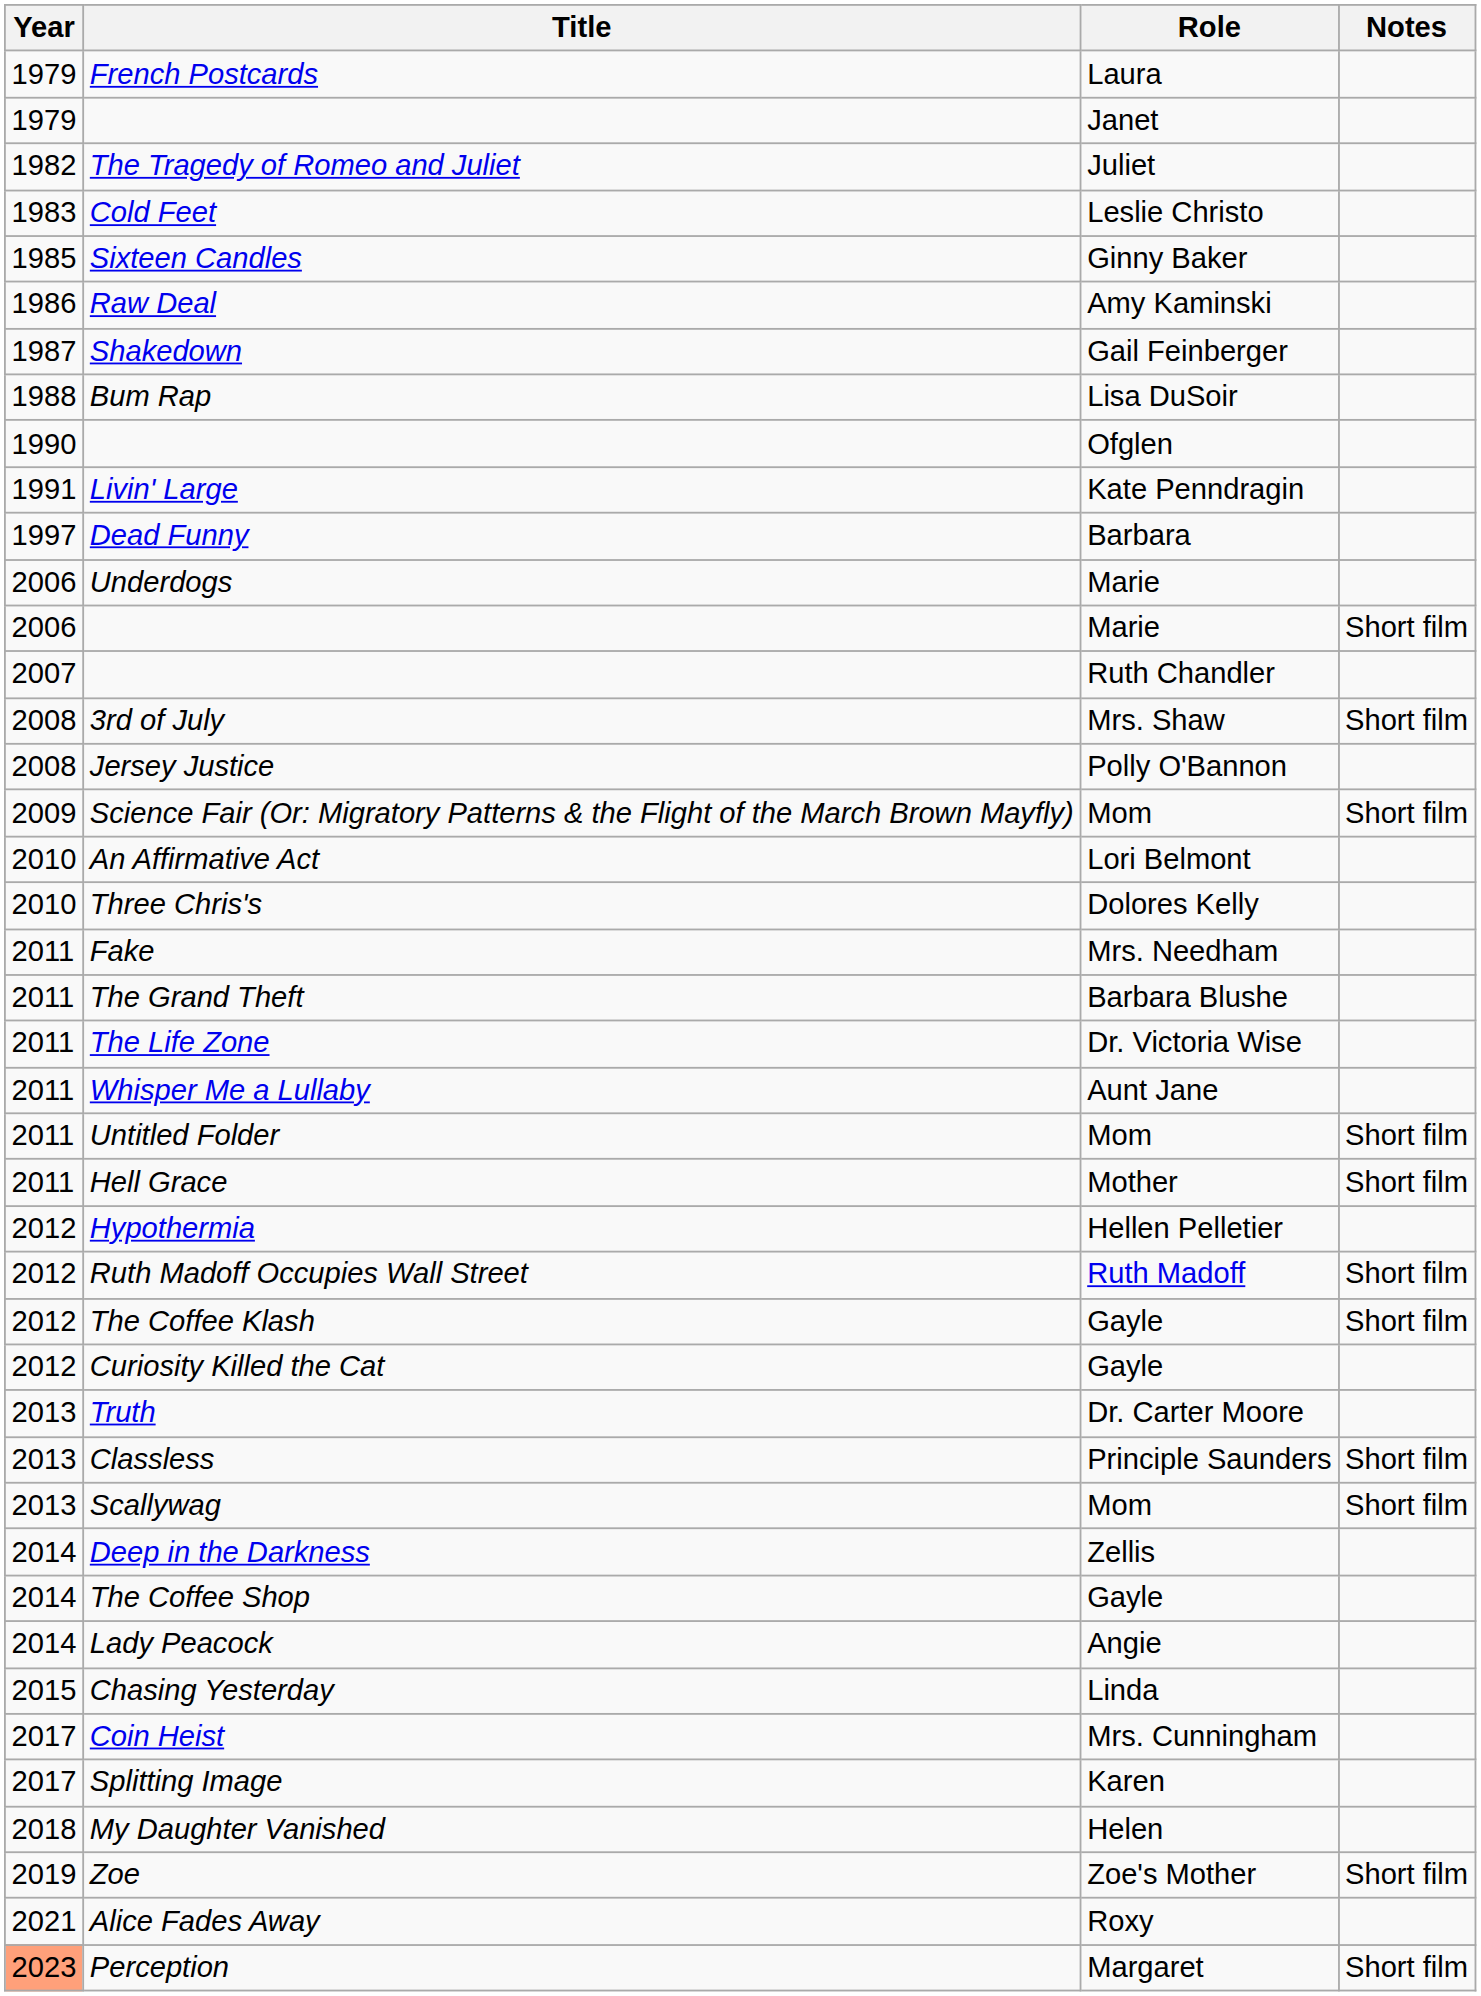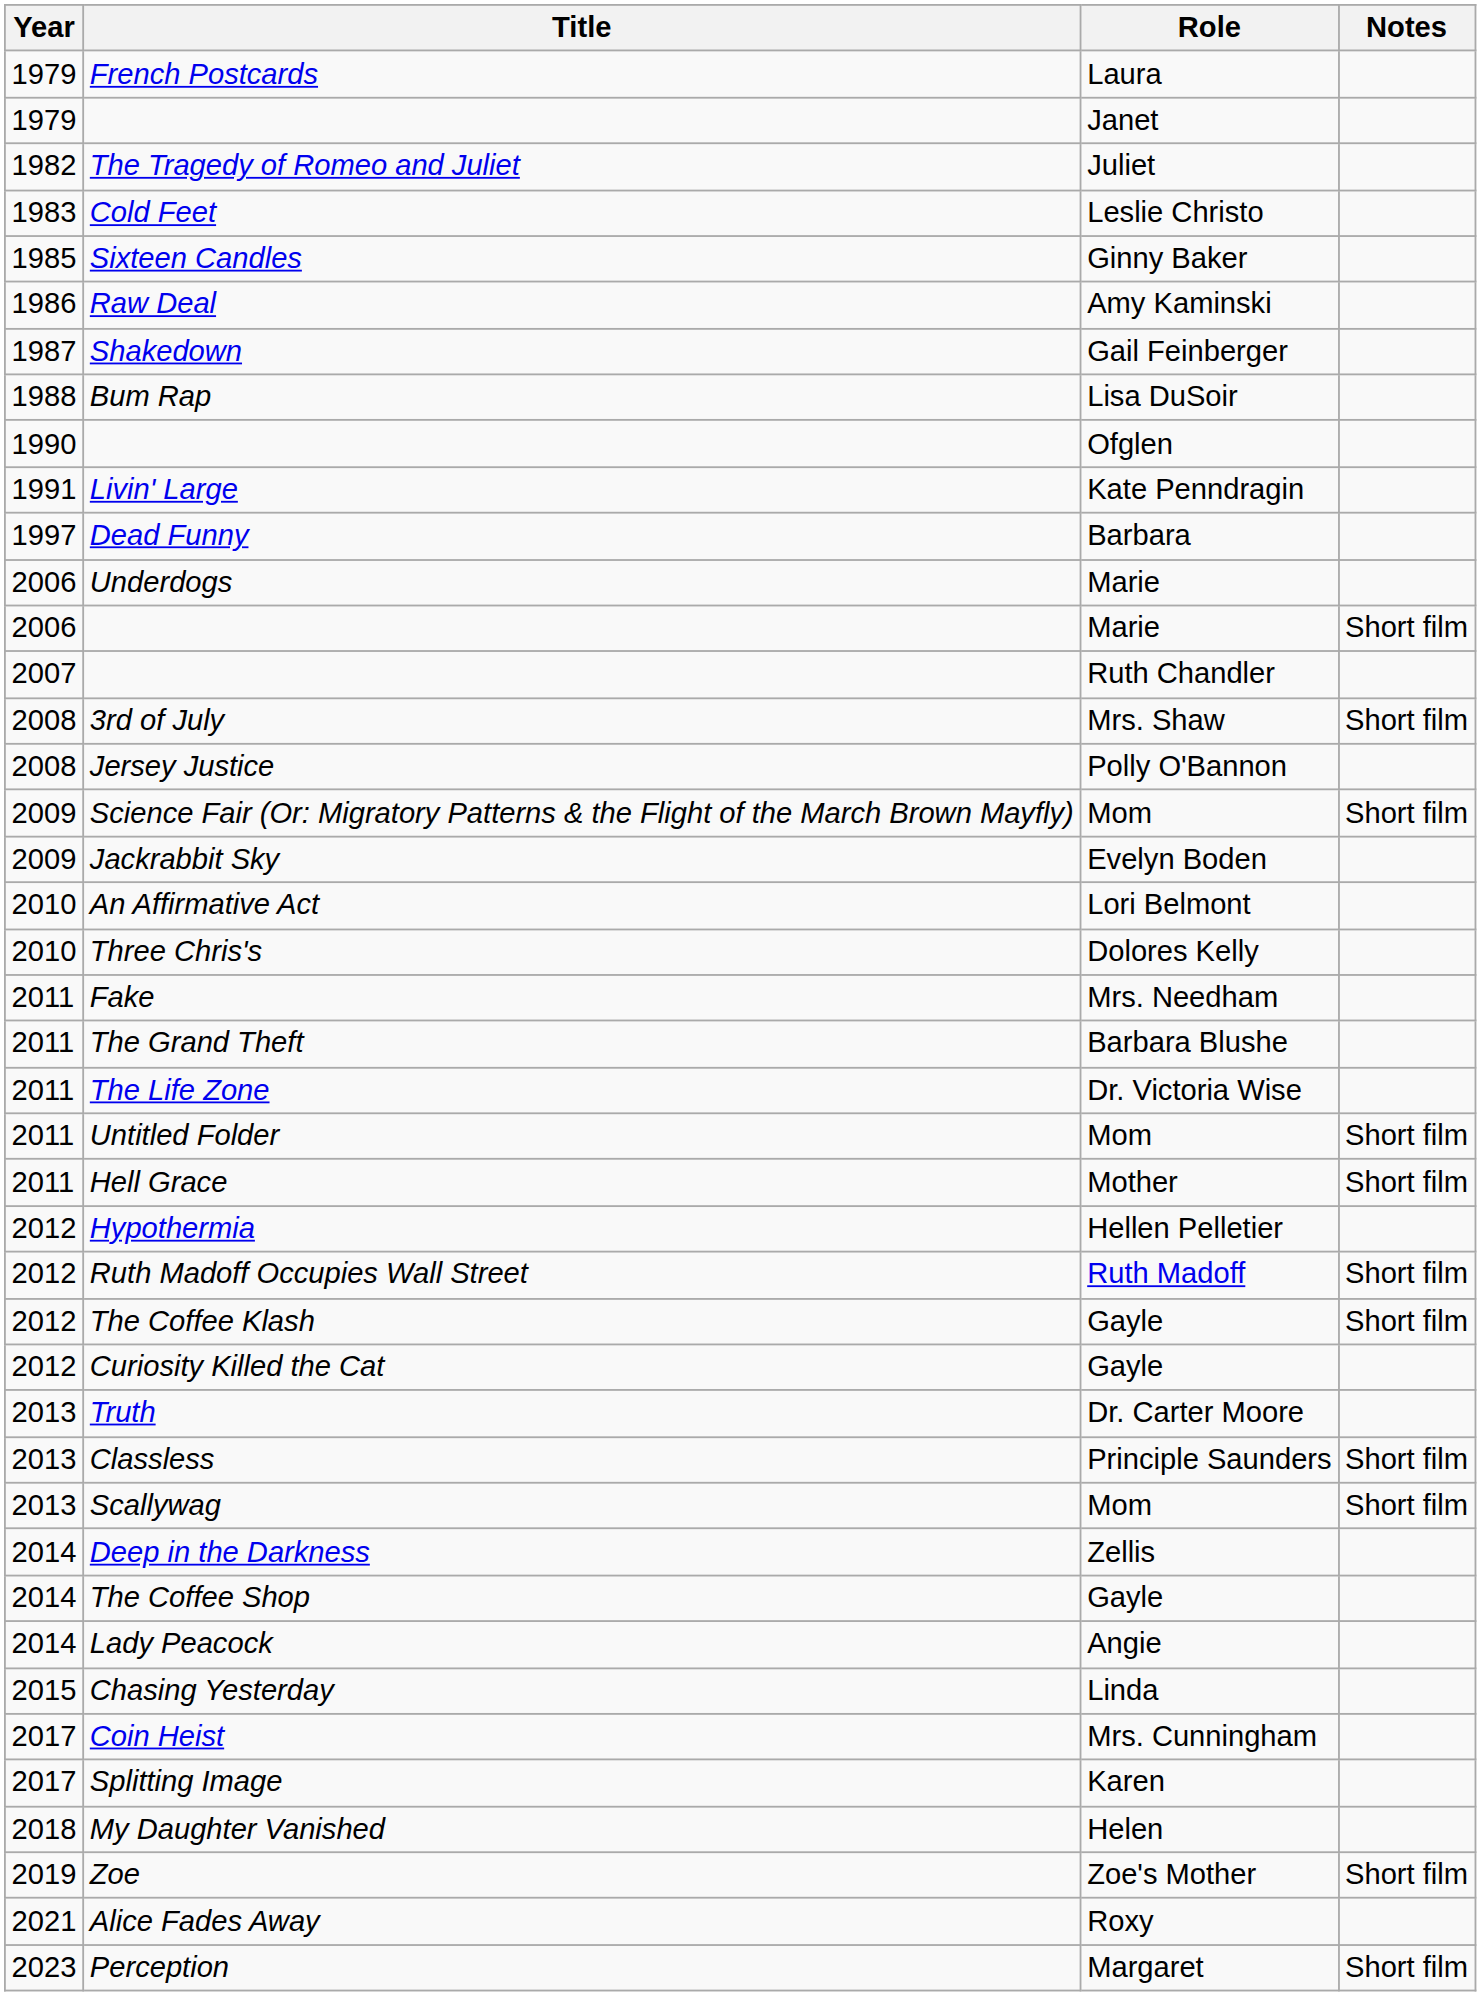 <table class="wikitable sortable">
 <tr>
 <th>Year</th>
 <th>Title</th>
 <th>Role</th>
 <th class="unsortable">Notes</th>
 </tr>
 <tr>
 <td>1979</td>
 <td><em><a href='#'>French Postcards</a></em></td>
 <td>Laura</td>
 <td></td>
 </tr>
 <tr>
 <td>1979</td>
 <td><em></em></td>
 <td>Janet</td>
 <td></td>
 </tr>
 <tr>
 <td>1982</td>
 <td><em><a href='#'>The Tragedy of Romeo and Juliet</a></em></td>
 <td>Juliet</td>
 <td></td>
 </tr>
 <tr>
 <td>1983</td>
 <td><em><a href='#'>Cold Feet</a></em></td>
 <td>Leslie Christo</td>
 <td></td>
 </tr>
 <tr>
 <td>1985</td>
 <td><em><a href='#'>Sixteen Candles</a></em></td>
 <td>Ginny Baker</td>
 <td></td>
 </tr>
 <tr>
 <td>1986</td>
 <td><em><a href='#'>Raw Deal</a></em></td>
 <td>Amy Kaminski</td>
 <td></td>
 </tr>
 <tr>
 <td>1987</td>
 <td><em><a href='#'>Shakedown</a></em></td>
 <td>Gail Feinberger</td>
 <td></td>
 </tr>
 <tr>
 <td>1988</td>
 <td><em>Bum Rap</em></td>
 <td>Lisa DuSoir</td>
 <td></td>
 </tr>
 <tr>
 <td>1990</td>
 <td><em></em></td>
 <td>Ofglen</td>
 <td></td>
 </tr>
 <tr>
 <td>1991</td>
 <td><em><a href='#'>Livin' Large</a></em></td>
 <td>Kate Penndragin</td>
 <td></td>
 </tr>
 <tr>
 <td>1997</td>
 <td><em><a href='#'>Dead Funny</a></em></td>
 <td>Barbara</td>
 <td></td>
 </tr>
 <tr>
 <td>2006</td>
 <td><em>Underdogs</em></td>
 <td>Marie</td>
 <td></td>
 </tr>
 <tr>
 <td>2006</td>
 <td><em></em></td>
 <td>Marie</td>
 <td>Short film</td>
 </tr>
 <tr>
 <td>2007</td>
 <td><em></em></td>
 <td>Ruth Chandler</td>
 <td></td>
 </tr>
 <tr>
 <td>2008</td>
 <td><em>3rd of July</em></td>
 <td>Mrs. Shaw</td>
 <td>Short film</td>
 </tr>
 <tr>
 <td>2008</td>
 <td><em>Jersey Justice</em></td>
 <td>Polly O'Bannon</td>
 <td></td>
 </tr>
 <tr>
 <td>2009</td>
 <td><em>Science Fair (Or: Migratory Patterns & the Flight of the March Brown Mayfly)</em></td>
 <td>Mom</td>
 <td>Short film</td>
 </tr>
 <tr>
+<td>2009</td>
+<td><em>Jackrabbit Sky</em></td>
+<td>Evelyn Boden</td>
+<td></td>
+</tr>
+<tr>
 <td>2010</td>
 <td><em>An Affirmative Act</em></td>
 <td>Lori Belmont</td>
 <td></td>
 </tr>
 <tr>
 <td>2010</td>
 <td><em>Three Chris's</em></td>
 <td>Dolores Kelly</td>
 <td></td>
 </tr>
 <tr>
 <td>2011</td>
 <td><em>Fake</em></td>
 <td>Mrs. Needham</td>
 <td></td>
 </tr>
 <tr>
 <td>2011</td>
 <td><em>The Grand Theft</em></td>
 <td>Barbara Blushe</td>
 <td></td>
 </tr>
 <tr>
 <td>2011</td>
 <td><em><a href='#'>The Life Zone</a></em></td>
 <td>Dr. Victoria Wise</td>
-<td></td>
-</tr>
-<tr>
-<td>2011</td>
-<td><em><a href='#'>Whisper Me a Lullaby</a></em></td>
-<td>Aunt Jane</td>
 <td></td>
 </tr>
 <tr>
 <td>2011</td>
 <td><em>Untitled Folder</em></td>
 <td>Mom</td>
 <td>Short film</td>
 </tr>
 <tr>
 <td>2011</td>
 <td><em>Hell Grace</em></td>
 <td>Mother</td>
 <td>Short film</td>
 </tr>
 <tr>
 <td>2012</td>
 <td><em><a href='#'>Hypothermia</a></em></td>
 <td>Hellen Pelletier</td>
 <td></td>
 </tr>
 <tr>
 <td>2012</td>
 <td><em>Ruth Madoff Occupies Wall Street</em></td>
 <td><a href='#'>Ruth Madoff</a></td>
 <td>Short film</td>
 </tr>
 <tr>
 <td>2012</td>
 <td><em>The Coffee Klash</em></td>
 <td>Gayle</td>
 <td>Short film</td>
 </tr>
 <tr>
 <td>2012</td>
 <td><em>Curiosity Killed the Cat</em></td>
 <td>Gayle</td>
 <td></td>
 </tr>
 <tr>
 <td>2013</td>
 <td><em><a href='#'>Truth</a></em></td>
 <td>Dr. Carter Moore</td>
 <td></td>
 </tr>
 <tr>
 <td>2013</td>
 <td><em>Classless</em></td>
 <td>Principle Saunders</td>
 <td>Short film</td>
 </tr>
 <tr>
 <td>2013</td>
 <td><em>Scallywag</em></td>
 <td>Mom</td>
 <td>Short film</td>
 </tr>
 <tr>
 <td>2014</td>
 <td><em><a href='#'>Deep in the Darkness</a></em></td>
 <td>Zellis</td>
 <td></td>
 </tr>
 <tr>
 <td>2014</td>
 <td><em>The Coffee Shop</em></td>
 <td>Gayle</td>
 <td></td>
 </tr>
 <tr>
 <td>2014</td>
 <td><em>Lady Peacock</em></td>
 <td>Angie</td>
 <td></td>
 </tr>
 <tr>
 <td>2015</td>
 <td><em>Chasing Yesterday</em></td>
 <td>Linda</td>
 <td></td>
 </tr>
 <tr>
 <td>2017</td>
 <td><em><a href='#'>Coin Heist</a></em></td>
 <td>Mrs. Cunningham</td>
 <td></td>
 </tr>
 <tr>
 <td>2017</td>
 <td><em>Splitting Image</em></td>
 <td>Karen</td>
 <td></td>
 </tr>
 <tr>
 <td>2018</td>
 <td><em>My Daughter Vanished</em></td>
 <td>Helen</td>
 <td></td>
 </tr>
 <tr>
 <td>2019</td>
 <td><em>Zoe</em></td>
 <td>Zoe's Mother</td>
 <td>Short film</td>
 </tr>
 <tr>
 <td>2021</td>
 <td><em>Alice Fades Away</em></td>
 <td>Roxy</td>
 <td></td>
 </tr>
 <tr>
-<td style="background: lightsalmon;">2023</td>
+<td>2023</td>
 <td><em>Perception</em></td>
 <td>Margaret</td>
 <td>Short film</td>
 </tr>
 </table>
